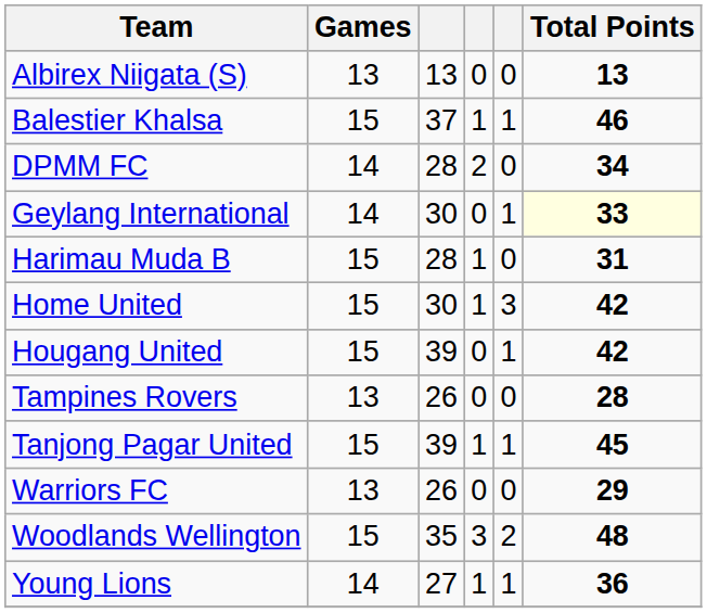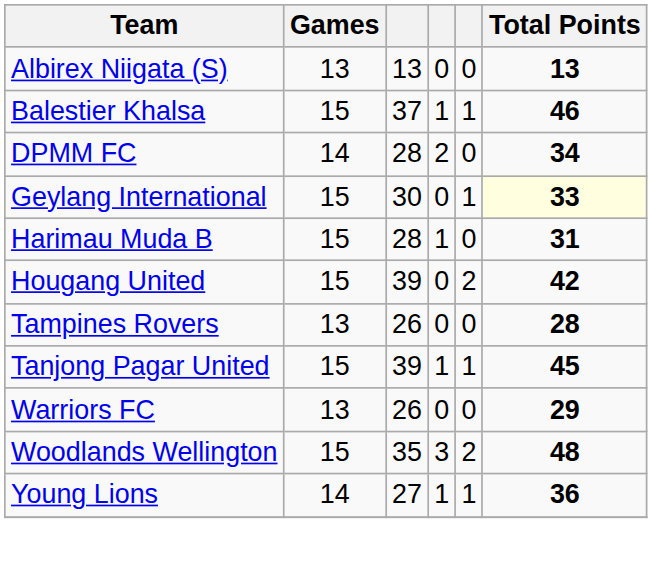 <table class="wikitable sortable">
 <tr>
 <th>Team</th>
 <th>Games</th>
 <th></th>
 <th> </th>
 <th></th>
 <th>Total Points</th>
 </tr>
 <tr>
 <td> <a href='#'>Albirex Niigata (S)</a></td>
 <td style="text-align:center">13</td>
 <td style="text-align:center">13</td>
 <td style="text-align:center">0</td>
 <td style="text-align:center">0</td>
 <td style="text-align:center"><strong>13</strong></td>
 </tr>
 <tr>
 <td><a href='#'>Balestier Khalsa</a></td>
 <td style="text-align:center">15</td>
 <td style="text-align:center">37</td>
 <td style="text-align:center">1</td>
 <td style="text-align:center">1</td>
 <td style="text-align:center"><strong>46</strong></td>
 </tr>
 <tr>
 <td> <a href='#'>DPMM FC</a></td>
 <td style="text-align:center">14</td>
 <td style="text-align:center">28</td>
 <td style="text-align:center">2</td>
 <td style="text-align:center">0</td>
 <td style="text-align:center"><strong>34</strong></td>
 </tr>
 <tr>
 <td><a href='#'>Geylang International</a></td>
-<td style="text-align:center">14</td>
+<td style="text-align:center">15</td>
 <td style="text-align:center">30</td>
 <td style="text-align:center">0</td>
 <td style="text-align:center">1</td>
 <td style="background: lightyellow; text-align:center"><strong>33</strong></td>
 </tr>
 <tr>
 <td> <a href='#'>Harimau Muda B</a></td>
 <td style="text-align:center">15</td>
 <td style="text-align:center">28</td>
 <td style="text-align:center">1</td>
 <td style="text-align:center">0</td>
 <td style="text-align:center"><strong>31</strong></td>
 </tr>
 <tr>
-<td><a href='#'>Home United</a></td>
-<td style="text-align:center">15</td>
-<td style="text-align:center">30</td>
-<td style="text-align:center">1</td>
-<td style="text-align:center">3</td>
-<td style="text-align:center"><strong>42</strong></td>
-</tr>
-<tr>
 <td><a href='#'>Hougang United</a></td>
 <td style="text-align:center">15</td>
 <td style="text-align:center">39</td>
 <td style="text-align:center">0</td>
-<td style="text-align:center">1</td>
+<td style="text-align:center">2</td>
 <td style="text-align:center"><strong>42</strong></td>
 </tr>
 <tr>
 <td><a href='#'>Tampines Rovers</a></td>
 <td style="text-align:center">13</td>
 <td style="text-align:center">26</td>
 <td style="text-align:center">0</td>
 <td style="text-align:center">0</td>
 <td style="text-align:center"><strong>28</strong></td>
 </tr>
 <tr>
 <td><a href='#'>Tanjong Pagar United</a></td>
 <td style="text-align:center">15</td>
 <td style="text-align:center">39</td>
 <td style="text-align:center">1</td>
 <td style="text-align:center">1</td>
 <td style="text-align:center"><strong>45</strong></td>
 </tr>
 <tr>
 <td><a href='#'>Warriors FC</a></td>
 <td style="text-align:center">13</td>
 <td style="text-align:center">26</td>
 <td style="text-align:center">0</td>
 <td style="text-align:center">0</td>
 <td style="text-align:center"><strong>29</strong></td>
 </tr>
 <tr>
 <td><a href='#'>Woodlands Wellington</a></td>
 <td style="text-align:center">15</td>
 <td style="text-align:center">35</td>
 <td style="text-align:center">3</td>
 <td style="text-align:center">2</td>
 <td style="text-align:center"><strong>48</strong></td>
 </tr>
 <tr>
 <td> <a href='#'>Young Lions</a></td>
 <td style="text-align:center">14</td>
 <td style="text-align:center">27</td>
 <td style="text-align:center">1</td>
 <td style="text-align:center">1</td>
 <td style="text-align:center"><strong>36</strong></td>
 </tr>
 <tr>
 </tr>
 </table>
